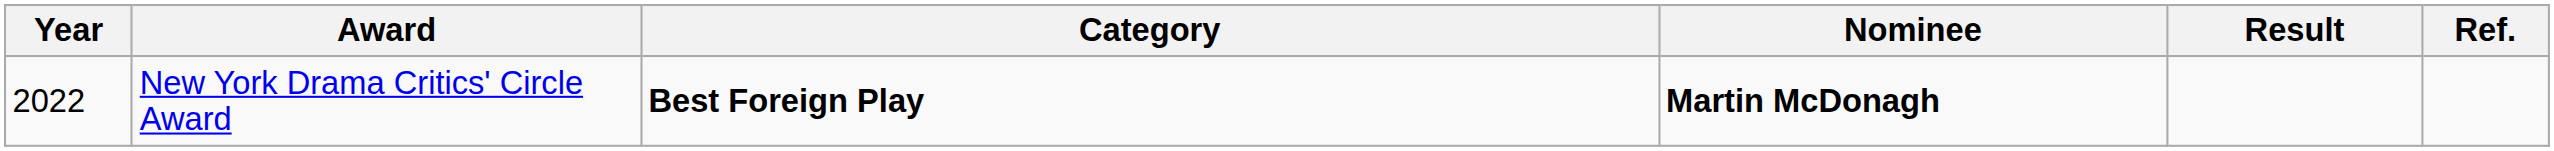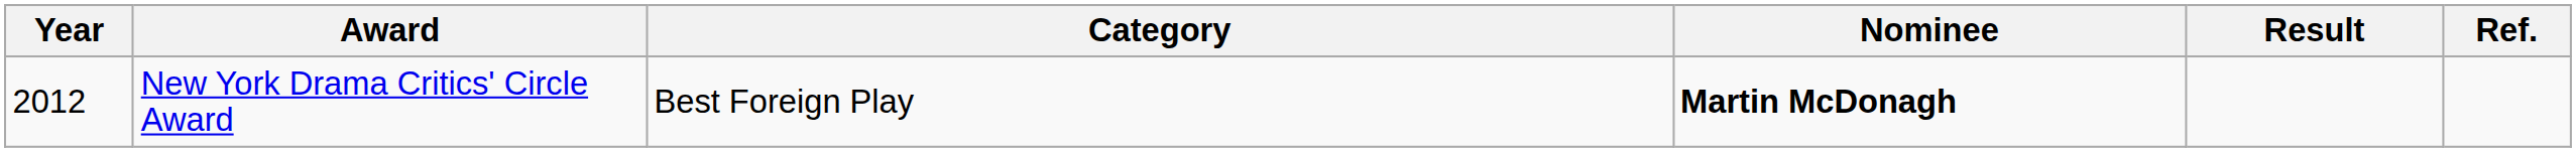 <table class="wikitable">
 <tr>
 <th width="5%">Year</th>
 <th width="20%">Award</th>
 <th width="40%">Category</th>
 <th width="20%">Nominee</th>
 <th width="10%">Result</th>
 <th width="5%">Ref.</th>
 </tr>
 <tr>
-<td>2022</td>
+<td>2012</td>
 <td><a href='#'>New York Drama Critics' Circle Award</a></td>
-<td><strong>Best Foreign Play</strong></td>
+<td>Best Foreign Play</td>
 <td><strong>Martin McDonagh</strong></td>
 <td></td>
 <td></td>
 </tr>
 </table>
